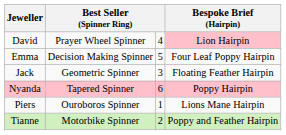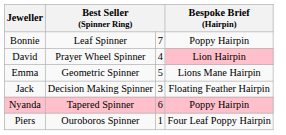 <table class="wikitable" style="text-align:center;">
 <tr>
 <th>Jeweller</th>
 <th colspan="2">Best Seller<br><small>(Spinner Ring)</small></th>
 <th>Bespoke Brief<br><small>(Hairpin)</small></th>
+</tr>
+<tr>
+<td>Bonnie</td>
+<td>Leaf Spinner</td>
+<td>7</td>
+<td>Poppy Hairpin</td>
 </tr>
 <tr>
 <td>David</td>
 <td>Prayer Wheel Spinner</td>
 <td>4</td>
 <td style="background: pink;">Lion Hairpin</td>
 </tr>
 <tr>
 <td>Emma</td>
-<td>Decision Making Spinner</td>
+<td>Geometric Spinner</td>
 <td>5</td>
-<td>Four Leaf Poppy Hairpin</td>
+<td>Lions Mane Hairpin</td>
 </tr>
 <tr>
 <td>Jack</td>
-<td>Geometric Spinner</td>
+<td>Decision Making Spinner</td>
 <td>3</td>
 <td>Floating Feather Hairpin</td>
 </tr>
 <tr style="background:Pink">
 <td>Nyanda</td>
 <td>Tapered Spinner</td>
 <td>6</td>
 <td>Poppy Hairpin</td>
 </tr>
 <tr>
 <td>Piers</td>
 <td>Ouroboros Spinner</td>
 <td>1</td>
-<td>Lions Mane Hairpin</td>
-</tr>
-<tr style="background:#d0f0c0">
-<td>Tianne</td>
-<td>Motorbike Spinner</td>
-<td>2</td>
-<td>Poppy and Feather Hairpin</td>
+<td>Four Leaf Poppy Hairpin</td>
 </tr>
 </table>
